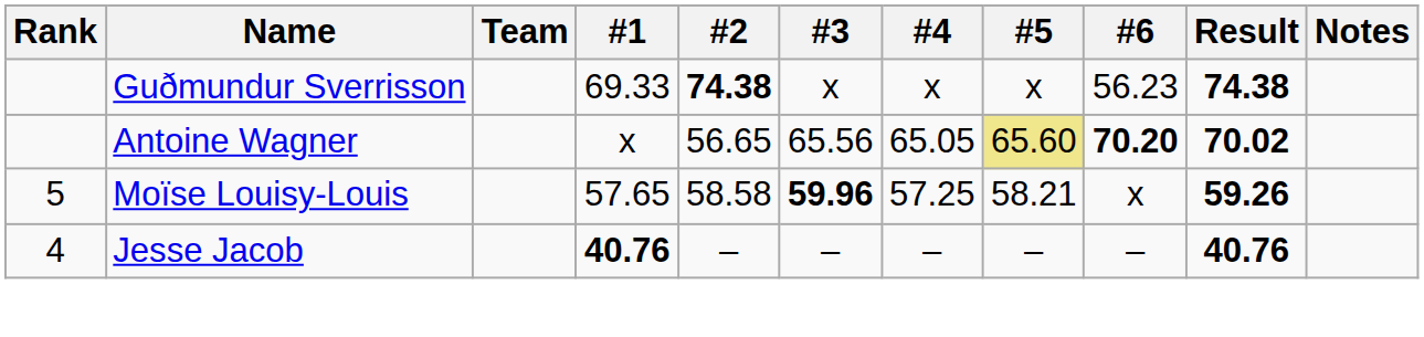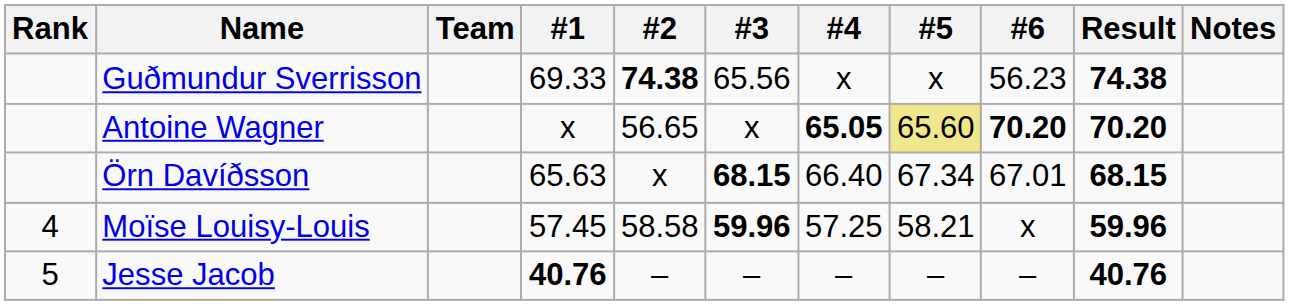 <table class="wikitable sortable" style="text-align:center">
 <tr>
 <th>Rank</th>
 <th>Name</th>
 <th>Team</th>
 <th>#1</th>
 <th>#2</th>
 <th>#3</th>
 <th>#4</th>
 <th>#5</th>
 <th>#6</th>
 <th>Result</th>
 <th>Notes</th>
 </tr>
 <tr>
 <td></td>
 <td align="left"><a href='#'>Guðmundur Sverrisson</a></td>
 <td align=left></td>
 <td>69.33</td>
 <td><strong>74.38</strong></td>
-<td>x</td>
+<td>65.56</td>
 <td>x</td>
 <td>x</td>
 <td>56.23</td>
 <td><strong>74.38</strong></td>
 <td></td>
 </tr>
 <tr>
 <td></td>
 <td align="left"><a href='#'>Antoine Wagner</a></td>
 <td align=left></td>
 <td>x</td>
 <td>56.65</td>
-<td>65.56</td>
-<td>65.05</td>
+<td>x</td>
+<td><strong>65.05</strong></td>
 <td style="background: khaki;">65.60</td>
 <td><strong>70.20</strong></td>
-<td><strong>70.02</strong></td>
+<td><strong>70.20</strong></td>
 <td></td>
 </tr>
 <tr>
-<td>5</td>
+<td></td>
+<td align="left"><a href='#'>Örn Davíðsson</a></td>
+<td align=left></td>
+<td>65.63</td>
+<td>x</td>
+<td><strong>68.15</strong></td>
+<td>66.40</td>
+<td>67.34</td>
+<td>67.01</td>
+<td><strong>68.15</strong></td>
+<td></td>
+</tr>
+<tr>
+<td>4</td>
 <td align="left"><a href='#'>Moïse Louisy-Louis</a></td>
 <td align=left></td>
-<td>57.65</td>
+<td>57.45</td>
 <td>58.58</td>
 <td><strong>59.96</strong></td>
 <td>57.25</td>
 <td>58.21</td>
 <td>x</td>
-<td><strong>59.26</strong></td>
+<td><strong>59.96</strong></td>
 <td></td>
 </tr>
 <tr>
-<td>4</td>
+<td>5</td>
 <td align="left"><a href='#'>Jesse Jacob</a></td>
 <td align=left></td>
 <td><strong>40.76</strong></td>
 <td>–</td>
 <td>–</td>
 <td>–</td>
 <td>–</td>
 <td>–</td>
 <td><strong>40.76</strong></td>
 <td></td>
 </tr>
 </table>
